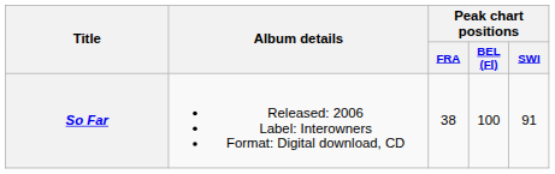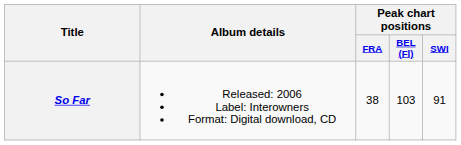 <table class="wikitable plainrowheaders" style="text-align:center;">
 <tr>
 <th scope="col" rowspan="2" style="width:11.5em;">Title</th>
 <th scope="col" rowspan="2" style="width:18.5em;">Album details</th>
 <th scope="col" colspan="3">Peak chart positions</th>
 </tr>
 <tr>
 <th scope="col" style="width:3em;font-size:85%;"><a href='#'>FRA</a><br></th>
 <th scope="col" style="width:3em;font-size:85%;"><a href='#'>BEL (Fl)</a><br></th>
 <th scope="col" style="width:3em;font-size:85%;"><a href='#'>SWI</a><br></th>
 </tr>
 <tr>
 <th scope="row"><em><a href='#'>So Far</a></em></th>
 <td><br><ul><li>Released: 2006</li><li>Label: Interowners</li><li>Format: Digital download, CD</li></ul></td>
 <td>38</td>
-<td>100</td>
+<td>103</td>
 <td>91</td>
 </tr>
 </table>
